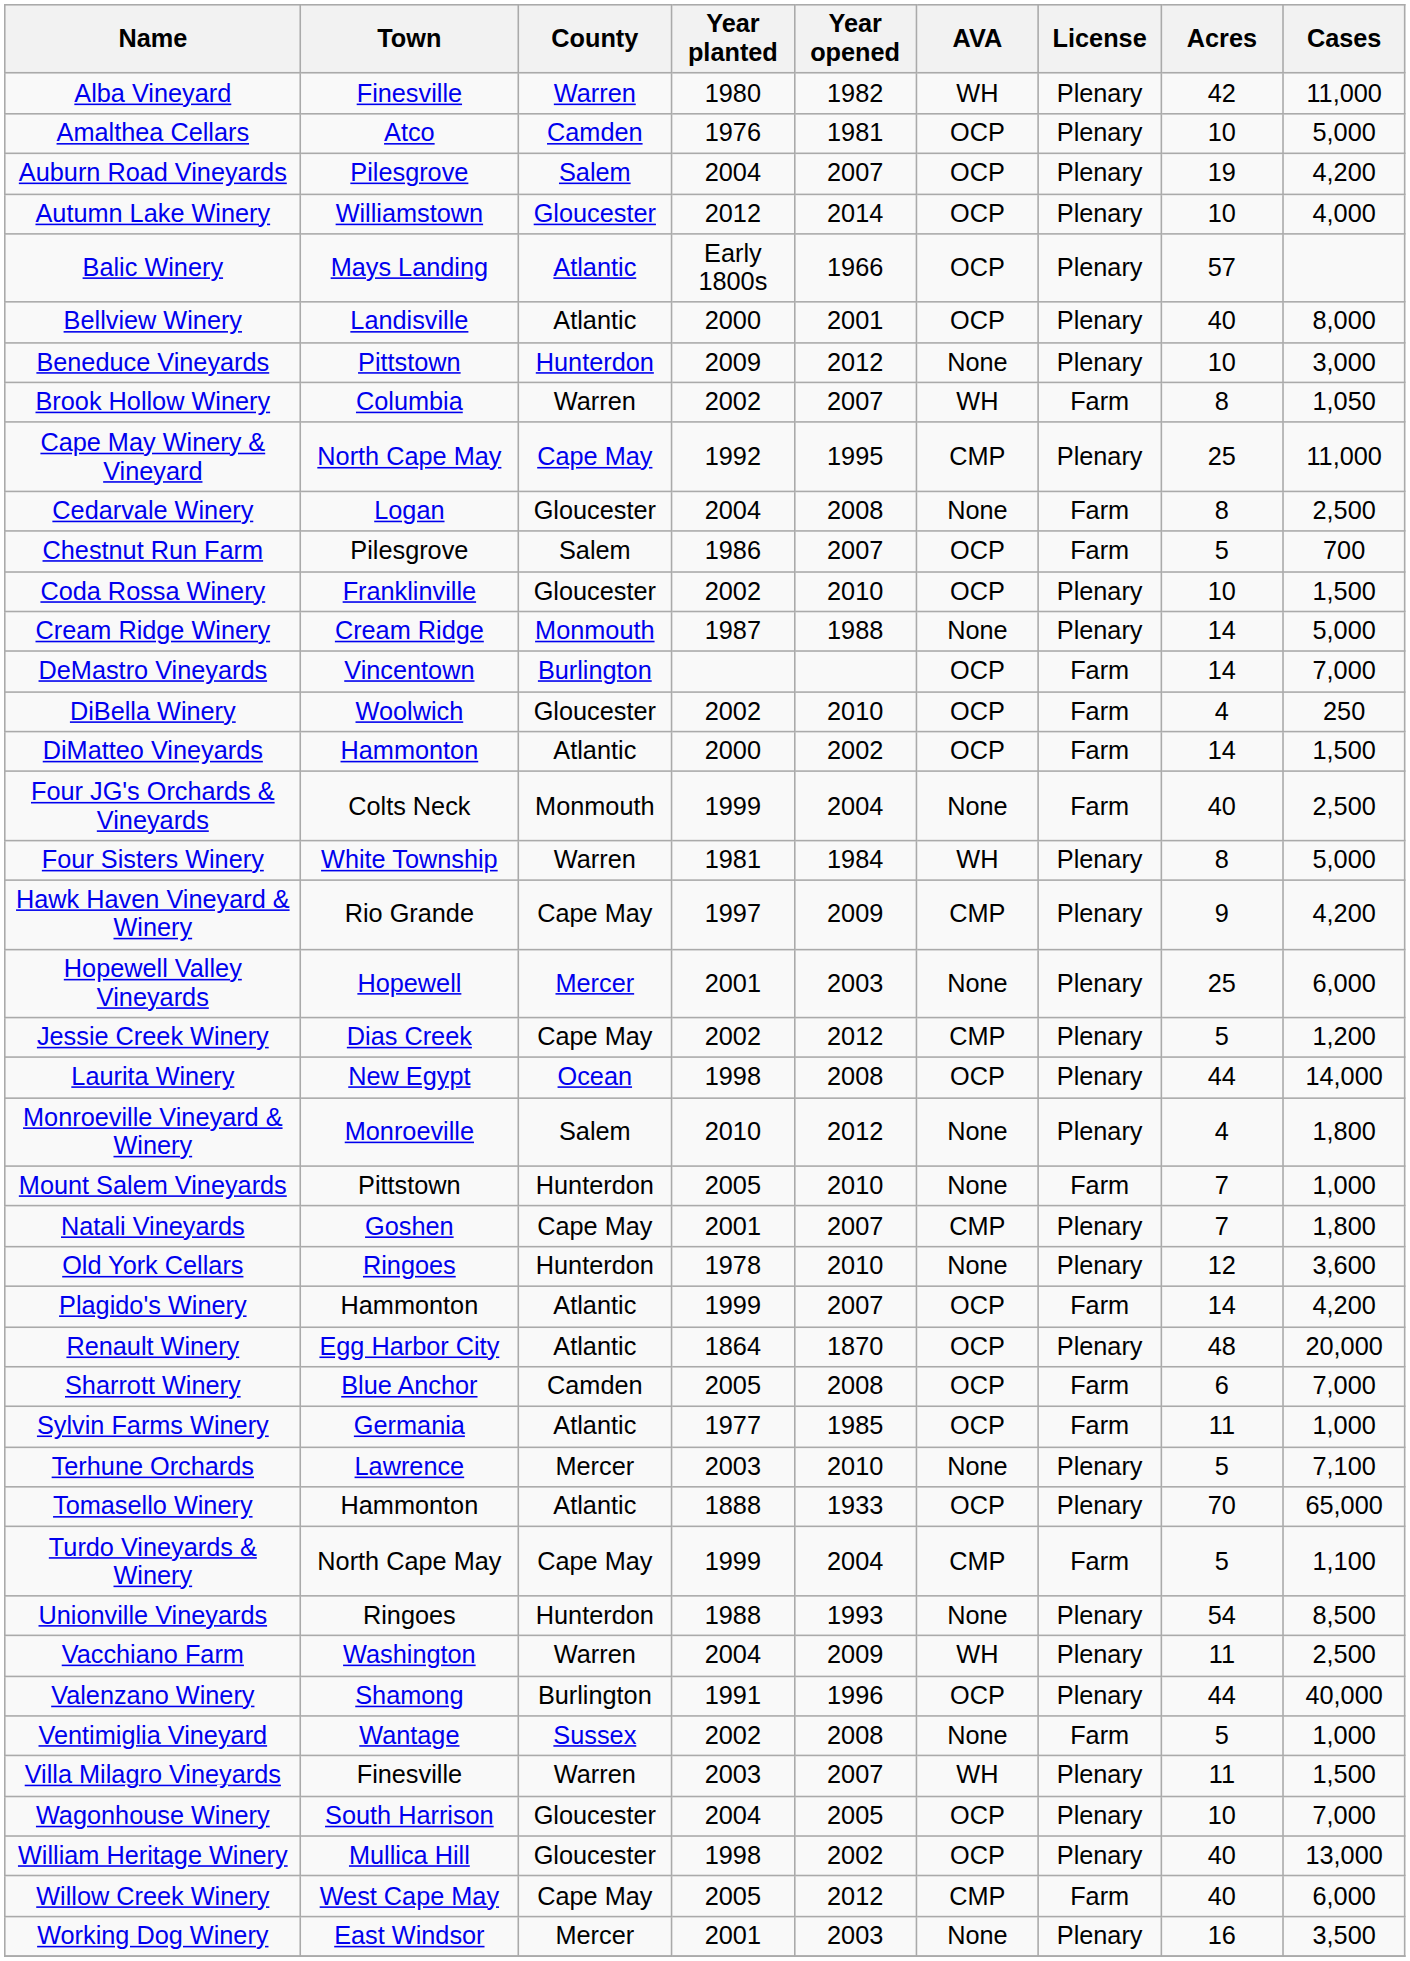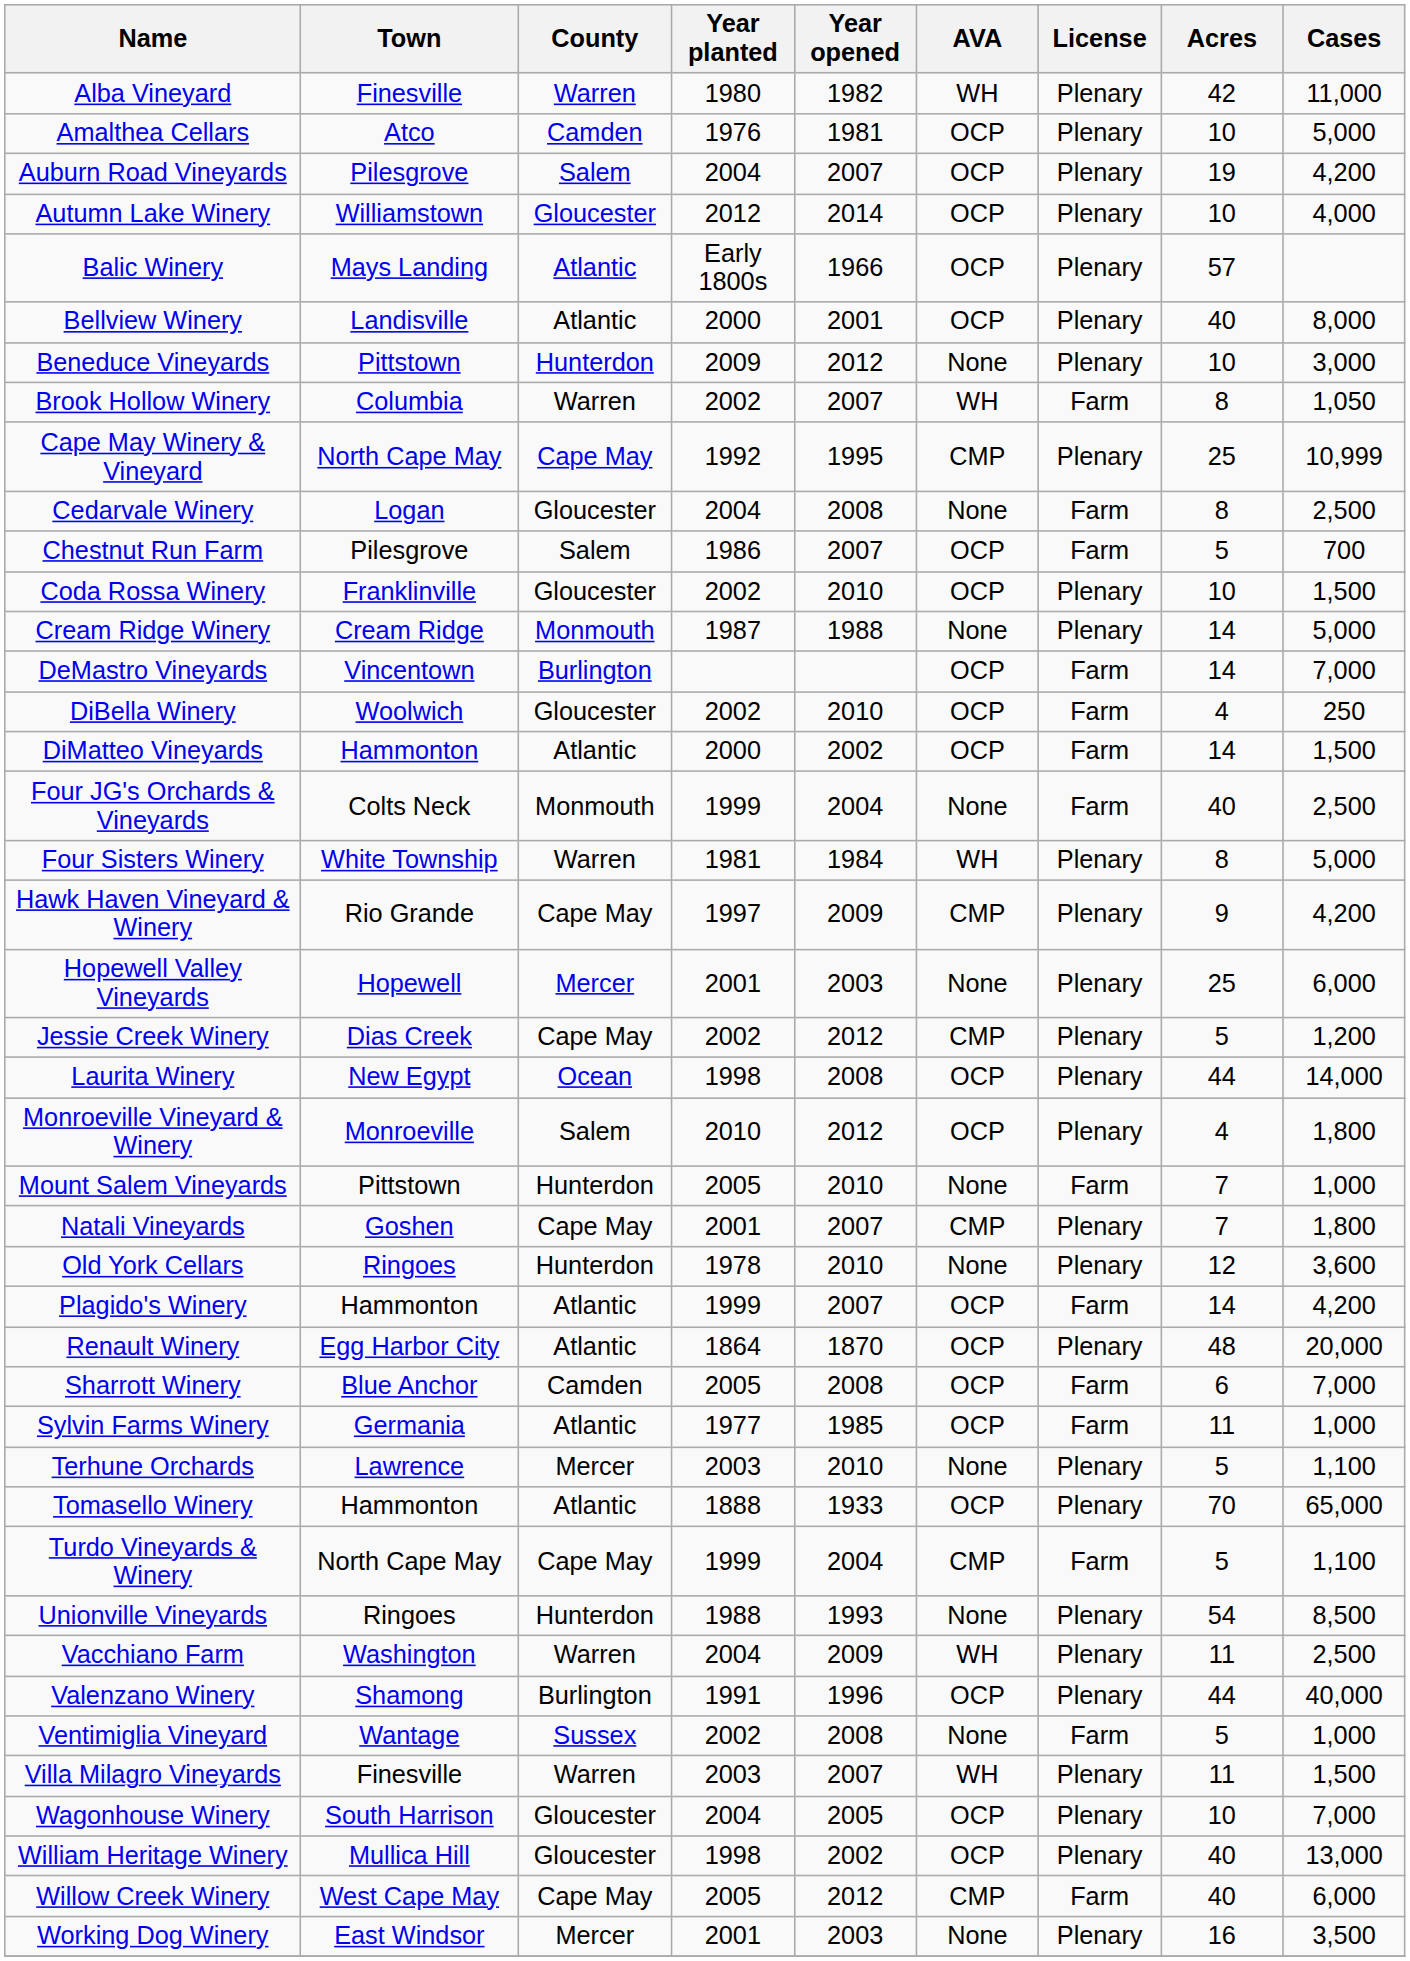 <table class="wikitable sortable" style="text-align:center">
 <tr>
 <th width=180>Name</th>
 <th width=130>Town</th>
 <th width=90>County</th>
 <th width=70>Year planted</th>
 <th width=70>Year opened</th>
 <th width=70>AVA</th>
 <th width=70>License</th>
 <th width=70>Acres</th>
 <th data-sort-type="number" width=70>Cases</th>
 </tr>
 <tr>
 <td><a href='#'>Alba Vineyard</a></td>
 <td><a href='#'>Finesville</a></td>
 <td><a href='#'>Warren</a></td>
 <td>1980</td>
 <td>1982</td>
 <td>WH</td>
 <td>Plenary</td>
 <td>42</td>
 <td>11,000</td>
 </tr>
 <tr>
 <td><a href='#'>Amalthea Cellars</a></td>
 <td><a href='#'>Atco</a></td>
 <td><a href='#'>Camden</a></td>
 <td>1976</td>
 <td>1981</td>
 <td>OCP</td>
 <td>Plenary</td>
 <td>10</td>
 <td>5,000</td>
 </tr>
 <tr>
 <td><a href='#'>Auburn Road Vineyards</a></td>
 <td><a href='#'>Pilesgrove</a></td>
 <td><a href='#'>Salem</a></td>
 <td>2004</td>
 <td>2007</td>
 <td>OCP</td>
 <td>Plenary</td>
 <td>19</td>
 <td>4,200</td>
 </tr>
 <tr>
 <td><a href='#'>Autumn Lake Winery</a></td>
 <td><a href='#'>Williamstown</a></td>
 <td><a href='#'>Gloucester</a></td>
 <td>2012</td>
 <td>2014</td>
 <td>OCP</td>
 <td>Plenary</td>
 <td>10</td>
 <td>4,000</td>
 </tr>
 <tr>
 <td><a href='#'>Balic Winery</a></td>
 <td><a href='#'>Mays Landing</a></td>
 <td><a href='#'>Atlantic</a></td>
 <td>Early 1800s</td>
 <td>1966</td>
 <td>OCP</td>
 <td>Plenary</td>
 <td>57</td>
 <td></td>
 </tr>
 <tr>
 <td><a href='#'>Bellview Winery</a></td>
 <td><a href='#'>Landisville</a></td>
 <td>Atlantic</td>
 <td>2000</td>
 <td>2001</td>
 <td>OCP</td>
 <td>Plenary</td>
 <td>40</td>
 <td>8,000</td>
 </tr>
 <tr>
 <td><a href='#'>Beneduce Vineyards</a></td>
 <td><a href='#'>Pittstown</a></td>
 <td><a href='#'>Hunterdon</a></td>
 <td>2009</td>
 <td>2012</td>
 <td>None</td>
 <td>Plenary</td>
 <td>10</td>
 <td>3,000</td>
 </tr>
 <tr>
 <td><a href='#'>Brook Hollow Winery</a></td>
 <td><a href='#'>Columbia</a></td>
 <td>Warren</td>
 <td>2002</td>
 <td>2007</td>
 <td>WH</td>
 <td>Farm</td>
 <td>8</td>
 <td>1,050</td>
 </tr>
 <tr>
 <td><a href='#'>Cape May Winery & Vineyard</a></td>
 <td><a href='#'>North Cape May</a></td>
 <td><a href='#'>Cape May</a></td>
 <td>1992</td>
 <td>1995</td>
 <td>CMP</td>
 <td>Plenary</td>
 <td>25</td>
-<td>11,000</td>
+<td>10,999</td>
 </tr>
 <tr>
 <td><a href='#'>Cedarvale Winery</a></td>
 <td><a href='#'>Logan</a></td>
 <td>Gloucester</td>
 <td>2004</td>
 <td>2008</td>
 <td>None</td>
 <td>Farm</td>
 <td>8</td>
 <td>2,500</td>
 </tr>
 <tr>
 <td><a href='#'>Chestnut Run Farm</a></td>
 <td>Pilesgrove</td>
 <td>Salem</td>
 <td>1986</td>
 <td>2007</td>
 <td>OCP</td>
 <td>Farm</td>
 <td>5</td>
 <td>700</td>
 </tr>
 <tr>
 <td><a href='#'>Coda Rossa Winery</a></td>
 <td><a href='#'>Franklinville</a></td>
 <td>Gloucester</td>
 <td>2002</td>
 <td>2010</td>
 <td>OCP</td>
 <td>Plenary</td>
 <td>10</td>
 <td>1,500</td>
 </tr>
 <tr>
 <td><a href='#'>Cream Ridge Winery</a></td>
 <td><a href='#'>Cream Ridge</a></td>
 <td><a href='#'>Monmouth</a></td>
 <td>1987</td>
 <td>1988</td>
 <td>None</td>
 <td>Plenary</td>
 <td>14</td>
 <td>5,000</td>
 </tr>
 <tr>
 <td><a href='#'>DeMastro Vineyards</a></td>
 <td><a href='#'>Vincentown</a></td>
 <td><a href='#'>Burlington</a></td>
 <td></td>
 <td></td>
 <td>OCP</td>
 <td>Farm</td>
 <td>14</td>
 <td>7,000</td>
 </tr>
 <tr>
 <td><a href='#'>DiBella Winery</a></td>
 <td><a href='#'>Woolwich</a></td>
 <td>Gloucester</td>
 <td>2002</td>
 <td>2010</td>
 <td>OCP</td>
 <td>Farm</td>
 <td>4</td>
 <td>250</td>
 </tr>
 <tr>
 <td><a href='#'>DiMatteo Vineyards</a></td>
 <td><a href='#'>Hammonton</a></td>
 <td>Atlantic</td>
 <td>2000</td>
 <td>2002</td>
 <td>OCP</td>
 <td>Farm</td>
 <td>14</td>
 <td>1,500</td>
 </tr>
 <tr>
 <td><a href='#'>Four JG's Orchards & Vineyards</a></td>
 <td>Colts Neck</td>
 <td>Monmouth</td>
 <td>1999</td>
 <td>2004</td>
 <td>None</td>
 <td>Farm</td>
 <td>40</td>
 <td>2,500</td>
 </tr>
 <tr>
 <td><a href='#'>Four Sisters Winery</a></td>
 <td><a href='#'>White Township</a></td>
 <td>Warren</td>
 <td>1981</td>
 <td>1984</td>
 <td>WH</td>
 <td>Plenary</td>
 <td>8</td>
 <td>5,000</td>
 </tr>
 <tr>
 <td><a href='#'>Hawk Haven Vineyard & Winery</a></td>
 <td>Rio Grande</td>
 <td>Cape May</td>
 <td>1997</td>
 <td>2009</td>
 <td>CMP</td>
 <td>Plenary</td>
 <td>9</td>
 <td>4,200</td>
 </tr>
 <tr>
 <td><a href='#'>Hopewell Valley Vineyards</a></td>
 <td><a href='#'>Hopewell</a></td>
 <td><a href='#'>Mercer</a></td>
 <td>2001</td>
 <td>2003</td>
 <td>None</td>
 <td>Plenary</td>
 <td>25</td>
 <td>6,000</td>
 </tr>
 <tr>
 <td><a href='#'>Jessie Creek Winery</a></td>
 <td><a href='#'>Dias Creek</a></td>
 <td>Cape May</td>
 <td>2002</td>
 <td>2012</td>
 <td>CMP</td>
 <td>Plenary</td>
 <td>5</td>
 <td>1,200</td>
 </tr>
 <tr>
 <td><a href='#'>Laurita Winery</a></td>
 <td><a href='#'>New Egypt</a></td>
 <td><a href='#'>Ocean</a></td>
 <td>1998</td>
 <td>2008</td>
 <td>OCP</td>
 <td>Plenary</td>
 <td>44</td>
 <td>14,000</td>
 </tr>
 <tr>
 <td><a href='#'>Monroeville Vineyard & Winery</a></td>
 <td><a href='#'>Monroeville</a></td>
 <td>Salem</td>
 <td>2010</td>
 <td>2012</td>
-<td>None</td>
+<td>OCP</td>
 <td>Plenary</td>
 <td>4</td>
 <td>1,800</td>
 </tr>
 <tr>
 <td><a href='#'>Mount Salem Vineyards</a></td>
 <td>Pittstown</td>
 <td>Hunterdon</td>
 <td>2005</td>
 <td>2010</td>
 <td>None</td>
 <td>Farm</td>
 <td>7</td>
 <td>1,000</td>
 </tr>
 <tr>
 <td><a href='#'>Natali Vineyards</a></td>
 <td><a href='#'>Goshen</a></td>
 <td>Cape May</td>
 <td>2001</td>
 <td>2007</td>
 <td>CMP</td>
 <td>Plenary</td>
 <td>7</td>
 <td>1,800</td>
 </tr>
 <tr>
 <td><a href='#'>Old York Cellars</a></td>
 <td><a href='#'>Ringoes</a></td>
 <td>Hunterdon</td>
 <td>1978</td>
 <td>2010</td>
 <td>None</td>
 <td>Plenary</td>
 <td>12</td>
 <td>3,600</td>
 </tr>
 <tr>
 <td><a href='#'>Plagido's Winery</a></td>
 <td>Hammonton</td>
 <td>Atlantic</td>
 <td>1999</td>
 <td>2007</td>
 <td>OCP</td>
 <td>Farm</td>
 <td>14</td>
 <td>4,200</td>
 </tr>
 <tr>
 <td><a href='#'>Renault Winery</a></td>
 <td><a href='#'>Egg Harbor City</a></td>
 <td>Atlantic</td>
 <td>1864</td>
 <td>1870</td>
 <td>OCP</td>
 <td>Plenary</td>
 <td>48</td>
 <td>20,000</td>
 </tr>
 <tr>
 <td><a href='#'>Sharrott Winery</a></td>
 <td><a href='#'>Blue Anchor</a></td>
 <td>Camden</td>
 <td>2005</td>
 <td>2008</td>
 <td>OCP</td>
 <td>Farm</td>
 <td>6</td>
 <td>7,000</td>
 </tr>
 <tr>
 <td><a href='#'>Sylvin Farms Winery</a></td>
 <td><a href='#'>Germania</a></td>
 <td>Atlantic</td>
 <td>1977</td>
 <td>1985</td>
 <td>OCP</td>
 <td>Farm</td>
 <td>11</td>
 <td>1,000</td>
 </tr>
 <tr>
 <td><a href='#'>Terhune Orchards</a></td>
 <td><a href='#'>Lawrence</a></td>
 <td>Mercer</td>
 <td>2003</td>
 <td>2010</td>
 <td>None</td>
 <td>Plenary</td>
 <td>5</td>
-<td>7,100</td>
+<td>1,100</td>
 </tr>
 <tr>
 <td><a href='#'>Tomasello Winery</a></td>
 <td>Hammonton</td>
 <td>Atlantic</td>
 <td>1888</td>
 <td>1933</td>
 <td>OCP</td>
 <td>Plenary</td>
 <td>70</td>
 <td>65,000</td>
 </tr>
 <tr>
 <td><a href='#'>Turdo Vineyards & Winery</a></td>
 <td>North Cape May</td>
 <td>Cape May</td>
 <td>1999</td>
 <td>2004</td>
 <td>CMP</td>
 <td>Farm</td>
 <td>5</td>
 <td>1,100</td>
 </tr>
 <tr>
 <td><a href='#'>Unionville Vineyards</a></td>
 <td>Ringoes</td>
 <td>Hunterdon</td>
 <td>1988</td>
 <td>1993</td>
 <td>None</td>
 <td>Plenary</td>
 <td>54</td>
 <td>8,500</td>
 </tr>
 <tr>
 <td><a href='#'>Vacchiano Farm</a></td>
 <td><a href='#'>Washington</a></td>
 <td>Warren</td>
 <td>2004</td>
 <td>2009</td>
 <td>WH</td>
 <td>Plenary</td>
 <td>11</td>
 <td>2,500</td>
 </tr>
 <tr>
 <td><a href='#'>Valenzano Winery</a></td>
 <td><a href='#'>Shamong</a></td>
 <td>Burlington</td>
 <td>1991</td>
 <td>1996</td>
 <td>OCP</td>
 <td>Plenary</td>
 <td>44</td>
 <td>40,000</td>
 </tr>
 <tr>
 <td><a href='#'>Ventimiglia Vineyard</a></td>
 <td><a href='#'>Wantage</a></td>
 <td><a href='#'>Sussex</a></td>
 <td>2002</td>
 <td>2008</td>
 <td>None</td>
 <td>Farm</td>
 <td>5</td>
 <td>1,000</td>
 </tr>
 <tr>
 <td><a href='#'>Villa Milagro Vineyards</a></td>
 <td>Finesville</td>
 <td>Warren</td>
 <td>2003</td>
 <td>2007</td>
 <td>WH</td>
 <td>Plenary</td>
 <td>11</td>
 <td>1,500</td>
 </tr>
 <tr>
 <td><a href='#'>Wagonhouse Winery</a></td>
 <td><a href='#'>South Harrison</a></td>
 <td>Gloucester</td>
 <td>2004</td>
 <td>2005</td>
 <td>OCP</td>
 <td>Plenary</td>
 <td>10</td>
 <td>7,000</td>
 </tr>
 <tr>
 <td><a href='#'>William Heritage Winery</a></td>
 <td><a href='#'>Mullica Hill</a></td>
 <td>Gloucester</td>
 <td>1998</td>
 <td>2002</td>
 <td>OCP</td>
 <td>Plenary</td>
 <td>40</td>
 <td>13,000</td>
 </tr>
 <tr>
 <td><a href='#'>Willow Creek Winery</a></td>
 <td><a href='#'>West Cape May</a></td>
 <td>Cape May</td>
 <td>2005</td>
 <td>2012</td>
 <td>CMP</td>
 <td>Farm</td>
 <td>40</td>
 <td>6,000</td>
 </tr>
 <tr>
 <td><a href='#'>Working Dog Winery</a></td>
 <td><a href='#'>East Windsor</a></td>
 <td>Mercer</td>
 <td>2001</td>
 <td>2003</td>
 <td>None</td>
 <td>Plenary</td>
 <td>16</td>
 <td>3,500</td>
 </tr>
 <tr>
 </tr>
 </table>
